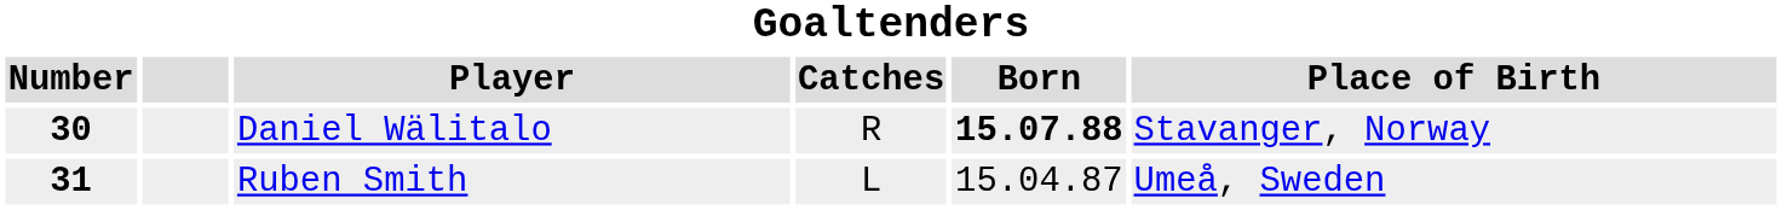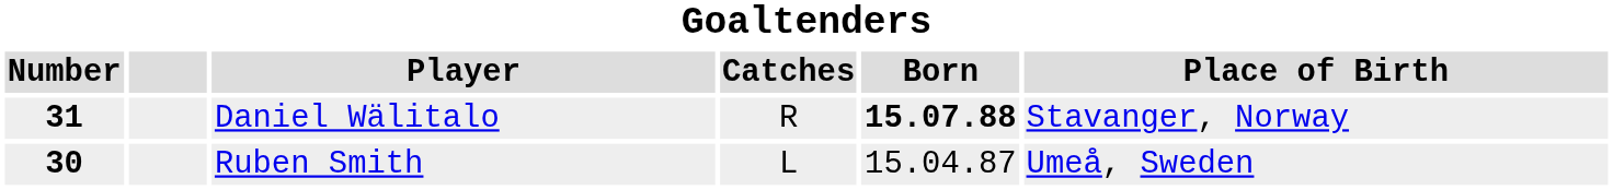 <table width=75%>
 <tr>
 <th colspan=6><big>Goaltenders</big></th>
 </tr>
 <tr bgcolor="#dddddd">
 <th width=5%>Number</th>
 <th width=5%></th>
 <th !width=15%>Player</th>
 <th width=8%>Catches</th>
 <th width=9%>Born</th>
 <th width=37%>Place of Birth</th>
 </tr>
 <tr bgcolor="#eeeeee">
-<td align=center><strong>30</strong></td>
+<td align=center><strong>31</strong></td>
 <td align=center></td>
 <td><a href='#'>Daniel Wälitalo</a></td>
 <td align=center>R</td>
 <td align=center><strong>15.07.88</strong></td>
 <td><a href='#'>Stavanger</a>, <a href='#'>Norway</a></td>
 </tr>
 <tr bgcolor="#eeeeee">
-<td align=center><strong>31</strong></td>
+<td align=center><strong>30</strong></td>
 <td align=center></td>
 <td><a href='#'>Ruben Smith</a></td>
 <td align=center>L</td>
 <td align=center>15.04.87</td>
 <td><a href='#'>Umeå</a>, <a href='#'>Sweden</a></td>
 </tr>
 </table>
